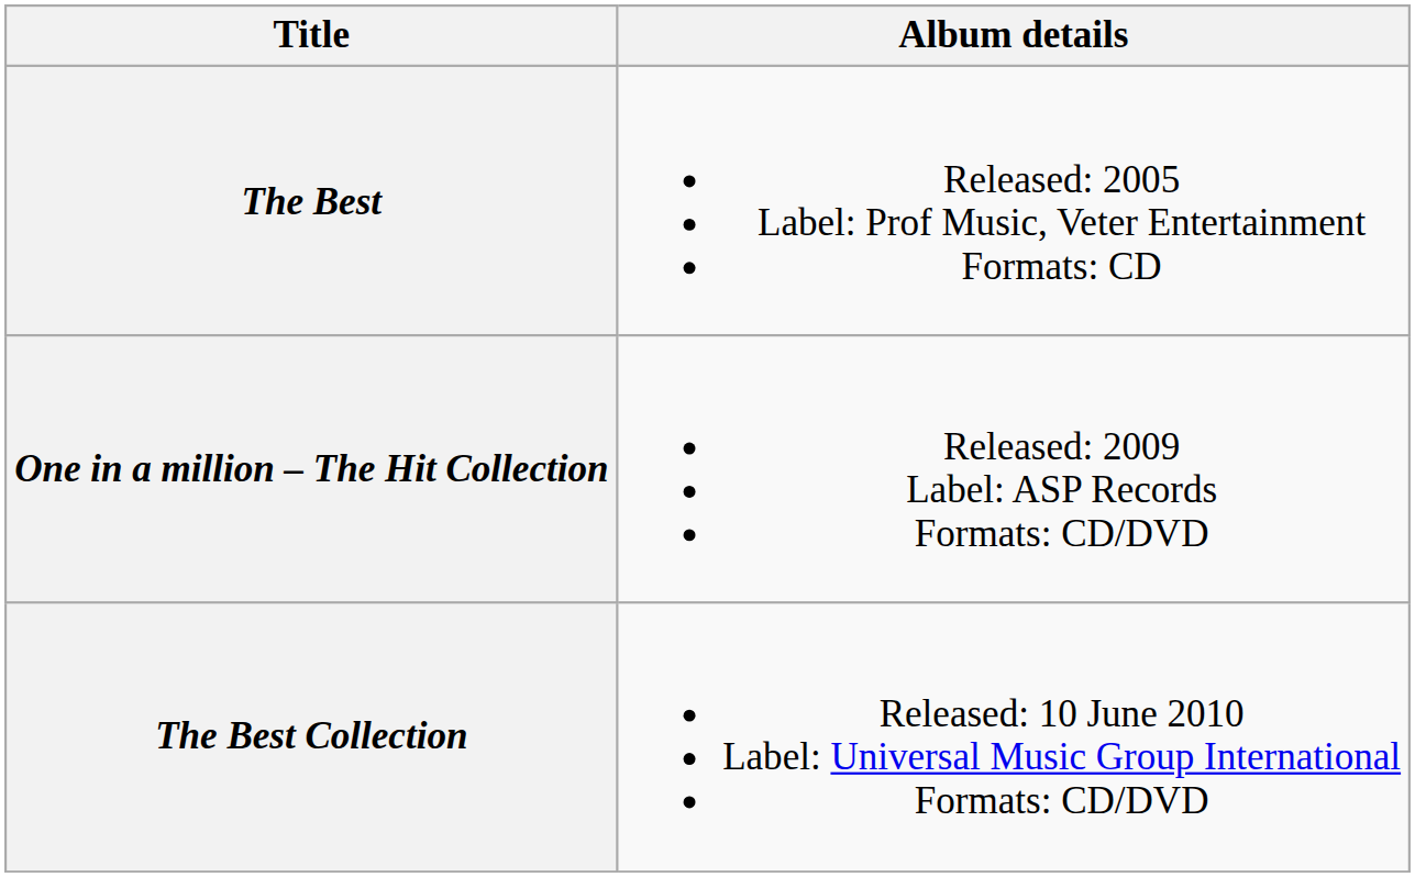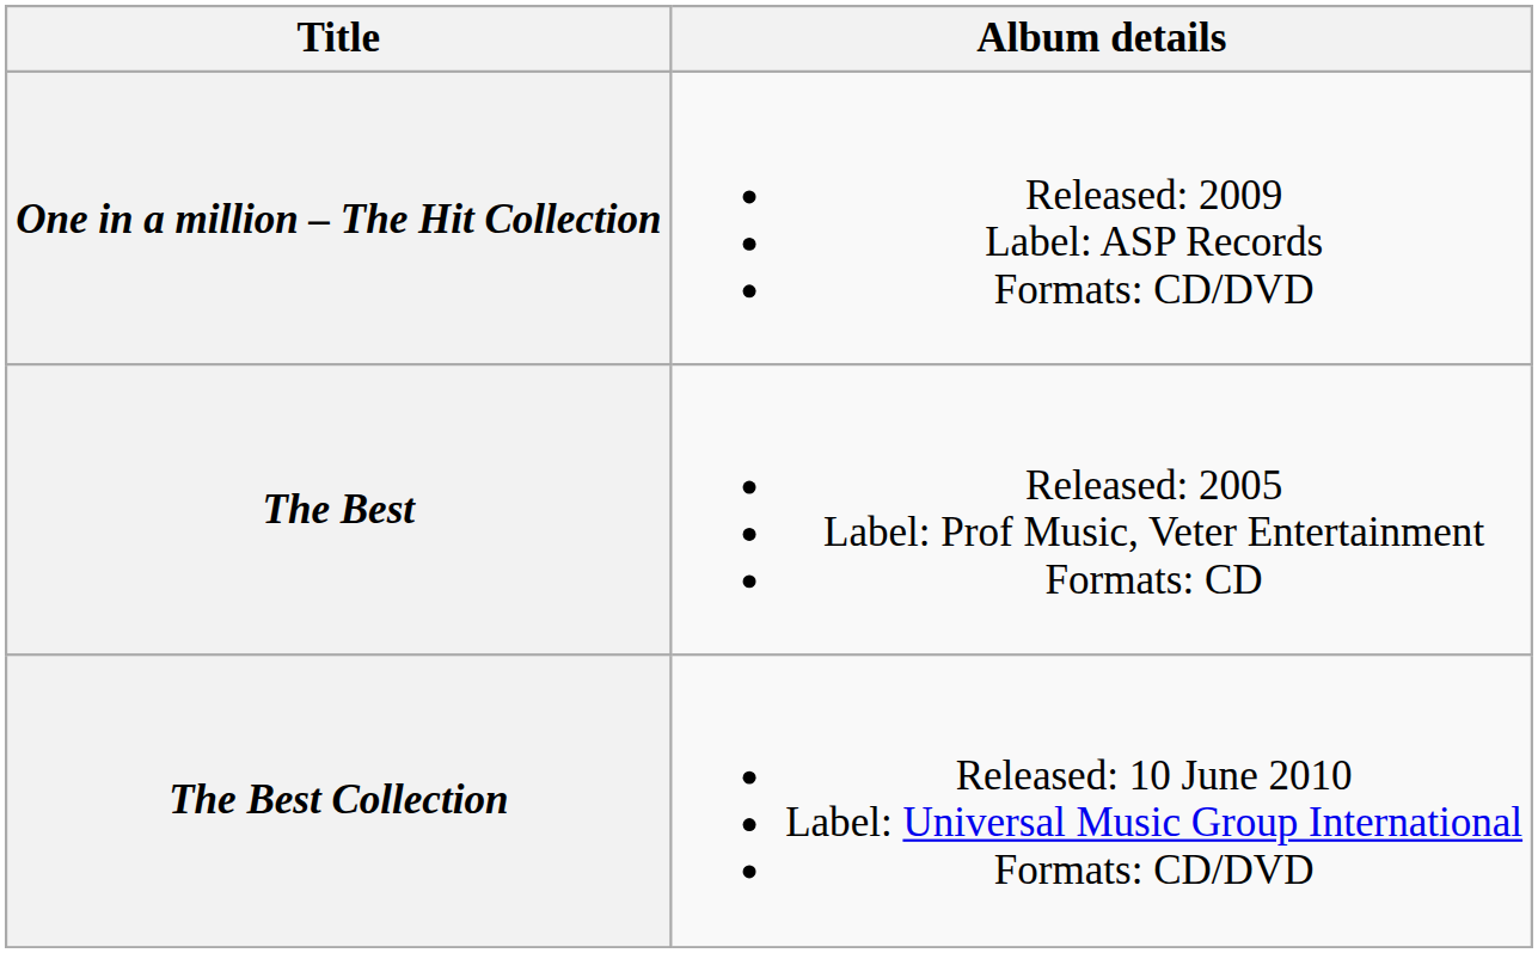 <table class="wikitable plainrowheaders" style="text-align:center;">
 <tr>
 <th>Title</th>
 <th>Album details</th>
 </tr>
 <tr>
+<th scope="row"><em>One in a million – The Hit Collection</em></th>
+<td><br><ul><li>Released: 2009</li><li>Label: ASP Records</li><li>Formats: CD/DVD</li></ul></td>
+</tr>
+<tr>
 <th scope="row"><em>The Best</em></th>
 <td><br><ul><li>Released: 2005</li><li>Label: Prof Music, Veter Entertainment</li><li>Formats: CD</li></ul></td>
-</tr>
-<tr>
-<th scope="row"><em>One in a million – The Hit Collection</em></th>
-<td><br><ul><li>Released: 2009</li><li>Label: ASP Records</li><li>Formats: CD/DVD</li></ul></td>
 </tr>
 <tr>
 <th scope="row"><em>The Best Collection</em></th>
 <td><br><ul><li>Released: 10 June 2010</li><li>Label: <a href='#'>Universal Music Group International</a></li><li>Formats: CD/DVD</li></ul></td>
 </tr>
 <tr>
 </tr>
 </table>
